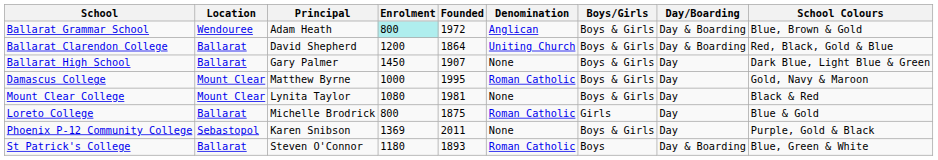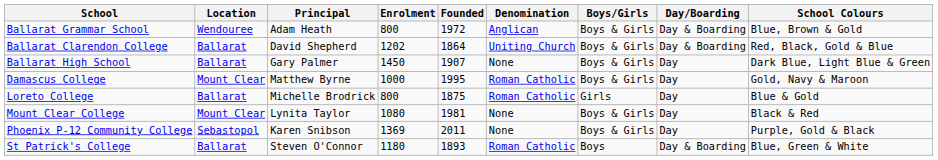 <table class="wikitable">
 <tr>
 <th>School</th>
 <th>Location</th>
 <th>Principal</th>
 <th>Enrolment</th>
 <th>Founded</th>
 <th>Denomination</th>
 <th>Boys/Girls</th>
 <th>Day/Boarding</th>
 <th>School Colours</th>
 </tr>
 <tr>
 <td><a href='#'>Ballarat Grammar School</a></td>
 <td><a href='#'>Wendouree</a></td>
 <td>Adam Heath</td>
-<td style="background: paleturquoise;">800</td>
+<td>800</td>
 <td>1972</td>
 <td><a href='#'>Anglican</a></td>
 <td>Boys & Girls</td>
 <td>Day & Boarding</td>
 <td>Blue, Brown & Gold<br>  </td>
 </tr>
 <tr>
 <td><a href='#'>Ballarat Clarendon College</a></td>
 <td><a href='#'>Ballarat</a></td>
 <td>David Shepherd</td>
-<td>1200</td>
+<td>1202</td>
 <td>1864</td>
 <td><a href='#'>Uniting Church</a></td>
 <td>Boys & Girls</td>
 <td>Day & Boarding</td>
 <td>Red, Black, Gold & Blue<br>   </td>
 </tr>
 <tr>
 <td><a href='#'>Ballarat High School</a></td>
 <td><a href='#'>Ballarat</a></td>
 <td>Gary Palmer</td>
 <td>1450</td>
 <td>1907</td>
 <td>None</td>
 <td>Boys & Girls</td>
 <td>Day</td>
 <td>Dark Blue, Light Blue & Green<br>  </td>
 </tr>
 <tr>
 <td><a href='#'>Damascus College</a></td>
 <td><a href='#'>Mount Clear</a></td>
 <td>Matthew Byrne</td>
 <td>1000</td>
 <td>1995</td>
 <td><a href='#'>Roman Catholic</a></td>
 <td>Boys & Girls</td>
 <td>Day</td>
 <td>Gold, Navy & Maroon<br>  </td>
 </tr>
 <tr>
+<td><a href='#'>Loreto College</a></td>
+<td><a href='#'>Ballarat</a></td>
+<td>Michelle Brodrick</td>
+<td>800</td>
+<td>1875</td>
+<td><a href='#'>Roman Catholic</a></td>
+<td>Girls</td>
+<td>Day</td>
+<td>Blue & Gold<br> </td>
+</tr>
+<tr>
 <td><a href='#'>Mount Clear College</a></td>
 <td><a href='#'>Mount Clear</a></td>
 <td>Lynita Taylor</td>
 <td>1080</td>
 <td>1981</td>
 <td>None</td>
 <td>Boys & Girls</td>
 <td>Day</td>
 <td>Black & Red<br> </td>
-</tr>
-<tr>
-<td><a href='#'>Loreto College</a></td>
-<td><a href='#'>Ballarat</a></td>
-<td>Michelle Brodrick</td>
-<td>800</td>
-<td>1875</td>
-<td><a href='#'>Roman Catholic</a></td>
-<td>Girls</td>
-<td>Day</td>
-<td>Blue & Gold<br> </td>
 </tr>
 <tr>
 <td><a href='#'>Phoenix P-12 Community College</a></td>
 <td><a href='#'>Sebastopol</a></td>
 <td>Karen Snibson</td>
 <td>1369</td>
 <td>2011</td>
 <td>None</td>
 <td>Boys & Girls</td>
 <td>Day</td>
 <td>Purple, Gold & Black<br>  </td>
 </tr>
 <tr>
 <td><a href='#'>St Patrick's College</a></td>
 <td><a href='#'>Ballarat</a></td>
 <td>Steven O'Connor</td>
 <td>1180</td>
 <td>1893</td>
 <td><a href='#'>Roman Catholic</a></td>
 <td>Boys</td>
 <td>Day & Boarding</td>
 <td>Blue, Green & White<br>  </td>
 </tr>
 </table>
